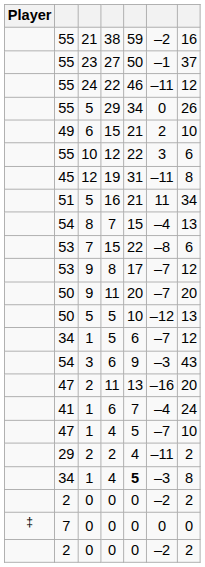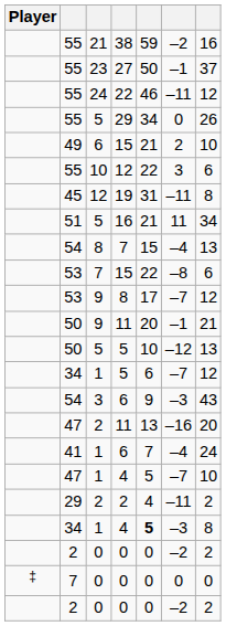 <table class="wikitable sortable" style="text-align:center;">
 <tr>
 <th>Player</th>
 <th></th>
 <th></th>
 <th></th>
 <th></th>
 <th data-sort-type="number"></th>
 <th></th>
 </tr>
 <tr>
 <td></td>
 <td>55</td>
 <td>21</td>
 <td>38</td>
 <td>59</td>
 <td>–2</td>
 <td>16</td>
 </tr>
 <tr>
 <td></td>
 <td>55</td>
 <td>23</td>
 <td>27</td>
 <td>50</td>
 <td>–1</td>
 <td>37</td>
 </tr>
 <tr>
 <td></td>
 <td>55</td>
 <td>24</td>
 <td>22</td>
 <td>46</td>
 <td>–11</td>
 <td>12</td>
 </tr>
 <tr>
 <td></td>
 <td>55</td>
 <td>5</td>
 <td>29</td>
 <td>34</td>
 <td>0</td>
 <td>26</td>
 </tr>
 <tr>
 <td></td>
 <td>49</td>
 <td>6</td>
 <td>15</td>
 <td>21</td>
 <td>2</td>
 <td>10</td>
 </tr>
 <tr>
 <td></td>
 <td>55</td>
 <td>10</td>
 <td>12</td>
 <td>22</td>
 <td>3</td>
 <td>6</td>
 </tr>
 <tr>
 <td></td>
 <td>45</td>
 <td>12</td>
 <td>19</td>
 <td>31</td>
 <td>–11</td>
 <td>8</td>
 </tr>
 <tr>
 <td></td>
 <td>51</td>
 <td>5</td>
 <td>16</td>
 <td>21</td>
 <td>11</td>
 <td>34</td>
 </tr>
 <tr>
 <td></td>
 <td>54</td>
 <td>8</td>
 <td>7</td>
 <td>15</td>
 <td>–4</td>
 <td>13</td>
 </tr>
 <tr>
 <td></td>
 <td>53</td>
 <td>7</td>
 <td>15</td>
 <td>22</td>
 <td>–8</td>
 <td>6</td>
 </tr>
 <tr>
 <td></td>
 <td>53</td>
 <td>9</td>
 <td>8</td>
 <td>17</td>
 <td>–7</td>
 <td>12</td>
 </tr>
 <tr>
 <td></td>
 <td>50</td>
 <td>9</td>
 <td>11</td>
 <td>20</td>
-<td>–7</td>
-<td>20</td>
+<td>–1</td>
+<td>21</td>
 </tr>
 <tr>
 <td></td>
 <td>50</td>
 <td>5</td>
 <td>5</td>
 <td>10</td>
 <td>–12</td>
 <td>13</td>
 </tr>
 <tr>
 <td></td>
 <td>34</td>
 <td>1</td>
 <td>5</td>
 <td>6</td>
 <td>–7</td>
 <td>12</td>
 </tr>
 <tr>
 <td></td>
 <td>54</td>
 <td>3</td>
 <td>6</td>
 <td>9</td>
 <td>–3</td>
 <td>43</td>
 </tr>
 <tr>
 <td></td>
 <td>47</td>
 <td>2</td>
 <td>11</td>
 <td>13</td>
 <td>–16</td>
 <td>20</td>
 </tr>
 <tr>
 <td></td>
 <td>41</td>
 <td>1</td>
 <td>6</td>
 <td>7</td>
 <td>–4</td>
 <td>24</td>
 </tr>
 <tr>
 <td></td>
 <td>47</td>
 <td>1</td>
 <td>4</td>
 <td>5</td>
 <td>–7</td>
 <td>10</td>
 </tr>
 <tr>
 <td></td>
 <td>29</td>
 <td>2</td>
 <td>2</td>
 <td>4</td>
 <td>–11</td>
 <td>2</td>
 </tr>
 <tr>
 <td></td>
 <td>34</td>
 <td>1</td>
 <td>4</td>
 <td><strong>5</strong></td>
 <td>–3</td>
 <td>8</td>
 </tr>
 <tr>
 <td></td>
 <td>2</td>
 <td>0</td>
 <td>0</td>
 <td>0</td>
 <td>–2</td>
 <td>2</td>
 </tr>
 <tr>
 <td><sup>‡</sup></td>
 <td>7</td>
 <td>0</td>
 <td>0</td>
 <td>0</td>
 <td>0</td>
 <td>0</td>
 </tr>
 <tr>
 <td></td>
 <td>2</td>
 <td>0</td>
 <td>0</td>
 <td>0</td>
 <td>–2</td>
 <td>2</td>
 </tr>
 </table>
